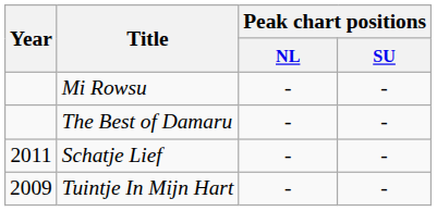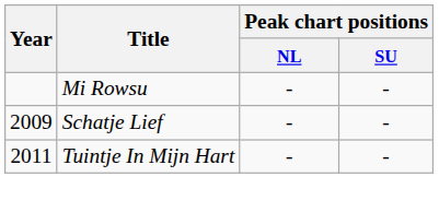 <table class="wikitable">
 <tr>
 <th rowspan="2">Year</th>
 <th rowspan="2">Title</th>
 <th colspan="2">Peak chart positions</th>
 </tr>
 <tr>
 <th><small><a href='#'>NL</a></small></th>
 <th><small><a href='#'>SU</a></small></th>
 </tr>
 <tr>
 <td align="center"></td>
 <td><em>Mi Rowsu</em></td>
 <td align="center">-</td>
 <td align="center">-</td>
 </tr>
 <tr>
-<td align="center"></td>
-<td><em>The Best of Damaru</em></td>
+<td align="center">2009</td>
+<td><em>Schatje Lief</em></td>
 <td align="center">-</td>
 <td align="center">-</td>
 </tr>
 <tr>
 <td align="center">2011</td>
-<td><em>Schatje Lief</em></td>
-<td align="center">-</td>
-<td align="center">-</td>
-</tr>
-<tr>
-<td align="center">2009</td>
 <td><em>Tuintje In Mijn Hart</em></td>
 <td align="center">-</td>
 <td align="center">-</td>
 </tr>
 </table>
